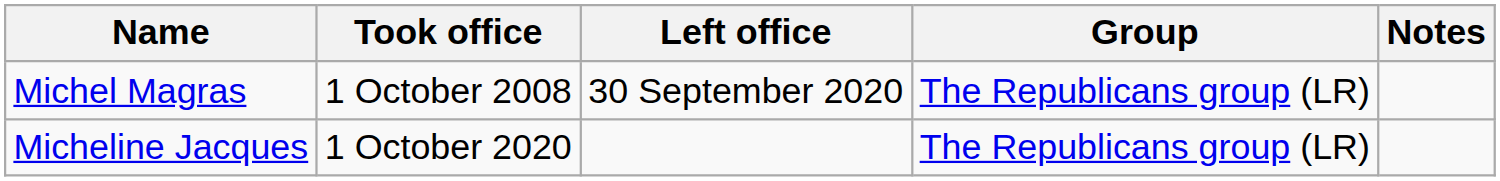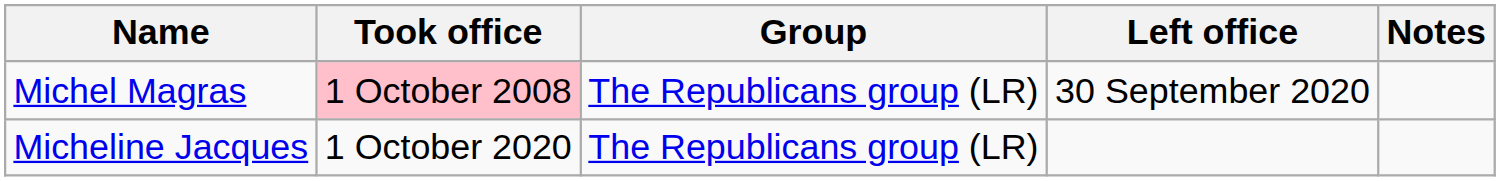 <table class="wikitable sortable">
 <tr>
 <th>Name</th>
 <th>Took office</th>
+<th>Group</th>
 <th>Left office</th>
-<th>Group</th>
 <th>Notes</th>
 </tr>
 <tr>
 <td><a href='#'>Michel Magras</a></td>
-<td>1 October 2008</td>
+<td style="background: pink;">1 October 2008</td>
+<td><a href='#'>The Republicans group</a> (LR)</td>
 <td>30 September 2020</td>
-<td><a href='#'>The Republicans group</a> (LR)</td>
 <td></td>
 </tr>
 <tr>
 <td><a href='#'>Micheline Jacques</a></td>
 <td>1 October 2020</td>
+<td><a href='#'>The Republicans group</a> (LR)</td>
 <td></td>
-<td><a href='#'>The Republicans group</a> (LR)</td>
 <td></td>
 </tr>
 </table>
